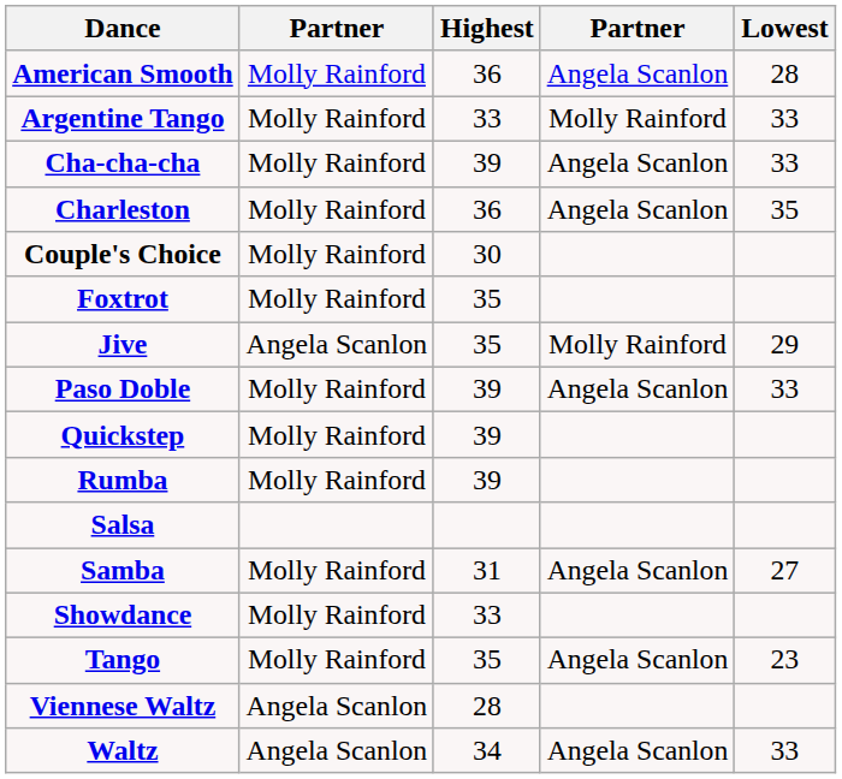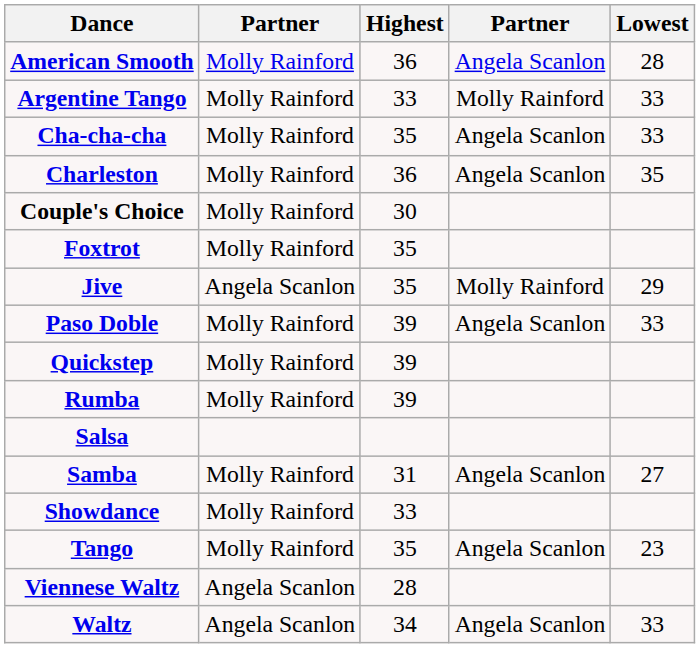 <table class="wikitable sortable collapsed">
 <tr style="text-align:Center; background:cc;">
 <th>Dance</th>
 <th>Partner</th>
 <th>Highest</th>
 <th>Partner</th>
 <th>Lowest</th>
 </tr>
 <tr style="text-align: center; background:#faf6f6">
 <td><strong><a href='#'>American Smooth</a></strong></td>
 <td><a href='#'>Molly Rainford</a></td>
 <td>36</td>
 <td><a href='#'>Angela Scanlon</a></td>
 <td>28</td>
 </tr>
 <tr style="text-align: center; background:#faf6f6">
 <td><strong><a href='#'>Argentine Tango</a></strong></td>
 <td>Molly Rainford</td>
 <td>33</td>
 <td>Molly Rainford</td>
 <td>33</td>
 </tr>
 <tr style="text-align: center; background:#faf6f6">
 <td><strong><a href='#'>Cha-cha-cha</a></strong></td>
 <td>Molly Rainford</td>
-<td>39</td>
+<td>35</td>
 <td>Angela Scanlon</td>
 <td>33</td>
 </tr>
 <tr style="text-align: center; background:#faf6f6">
 <td><strong><a href='#'>Charleston</a></strong></td>
 <td>Molly Rainford</td>
 <td>36</td>
 <td>Angela Scanlon</td>
 <td>35</td>
 </tr>
 <tr style="text-align: center; background:#faf6f6">
 <td><strong>Couple's Choice</strong></td>
 <td>Molly Rainford</td>
 <td>30</td>
 <td></td>
 <td></td>
 </tr>
 <tr style="text-align: center; background:#faf6f6">
 <td><strong><a href='#'>Foxtrot</a></strong></td>
 <td>Molly Rainford</td>
 <td>35</td>
 <td></td>
 <td></td>
 </tr>
 <tr style="text-align: center; background:#faf6f6">
 <td><strong><a href='#'>Jive</a></strong></td>
 <td>Angela Scanlon</td>
 <td>35</td>
 <td>Molly Rainford</td>
 <td>29</td>
 </tr>
 <tr style="text-align: center; background:#faf6f6">
 <td><strong><a href='#'>Paso Doble</a></strong></td>
 <td>Molly Rainford</td>
 <td>39</td>
 <td>Angela Scanlon</td>
 <td>33</td>
 </tr>
 <tr style="text-align: center; background:#faf6f6">
 <td><strong><a href='#'>Quickstep</a></strong></td>
 <td>Molly Rainford</td>
 <td>39</td>
 <td></td>
 <td></td>
 </tr>
 <tr style="text-align: center; background:#faf6f6">
 <td><strong><a href='#'>Rumba</a></strong></td>
 <td>Molly Rainford</td>
 <td>39</td>
 <td></td>
 <td></td>
 </tr>
 <tr style="text-align: center; background:#faf6f6">
 <td><strong><a href='#'>Salsa</a></strong></td>
 <td></td>
 <td></td>
 <td></td>
 <td></td>
 </tr>
 <tr style="text-align: center; background:#faf6f6">
 <td><strong><a href='#'>Samba</a></strong></td>
 <td>Molly Rainford</td>
 <td>31</td>
 <td>Angela Scanlon</td>
 <td>27</td>
 </tr>
 <tr style="text-align: center; background:#faf6f6">
 <td><strong><a href='#'>Showdance</a></strong></td>
 <td>Molly Rainford</td>
 <td>33</td>
 <td></td>
 <td></td>
 </tr>
 <tr style="text-align: center; background:#faf6f6">
 <td><strong><a href='#'>Tango</a></strong></td>
 <td>Molly Rainford</td>
 <td>35</td>
 <td>Angela Scanlon</td>
 <td>23</td>
 </tr>
 <tr style="text-align: center; background:#faf6f6">
 <td><strong><a href='#'>Viennese Waltz</a></strong></td>
 <td>Angela Scanlon</td>
 <td>28</td>
 <td></td>
 <td></td>
 </tr>
 <tr style="text-align: center; background:#faf6f6">
 <td><strong><a href='#'>Waltz</a></strong></td>
 <td>Angela Scanlon</td>
 <td>34</td>
 <td>Angela Scanlon</td>
 <td>33</td>
 </tr>
 </table>
